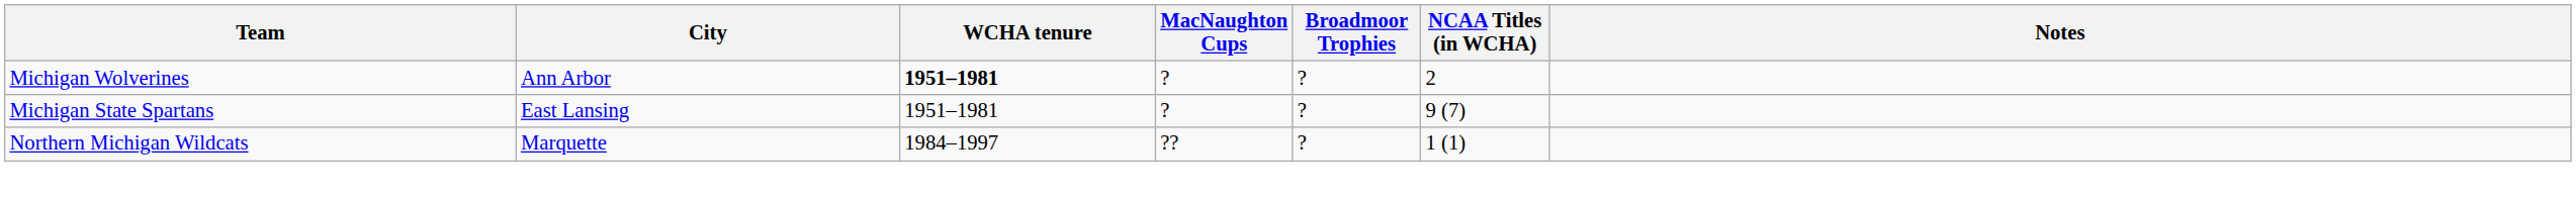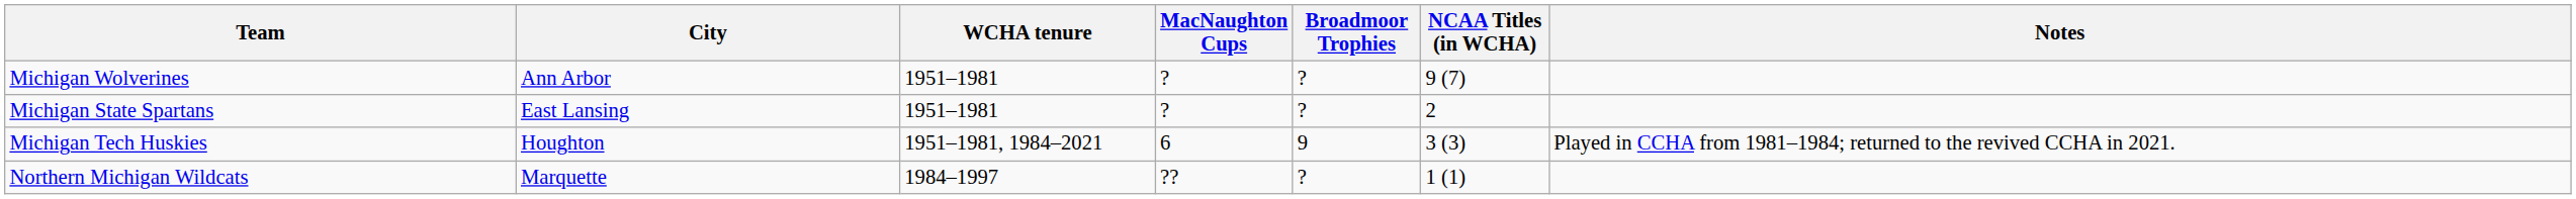 <table class="wikitable">
 <tr>
 <th bgcolor="#DDDDFF" width="20%">Team</th>
 <th bgcolor="#DDDDFF" width="15%">City</th>
 <th bgcolor="#DDDDFF" width="10%">WCHA tenure</th>
 <th bgcolor="#DDDDFF" width="5%"><a href='#'>MacNaughton Cups</a></th>
 <th bgcolor="#DDDDFF" width="5%"><a href='#'>Broadmoor Trophies</a></th>
 <th bgcolor="#DDDDFF" width="5%"><a href='#'>NCAA</a> Titles (in WCHA)</th>
 <th bgcolor="#DDDDFF" width="40%">Notes</th>
 </tr>
 <tr>
 <td><a href='#'>Michigan Wolverines</a></td>
 <td><a href='#'>Ann Arbor</a></td>
-<td><strong>1951–1981</strong></td>
+<td>1951–1981</td>
 <td>?</td>
 <td>?</td>
-<td>2</td>
+<td>9 (7)</td>
 <td></td>
 </tr>
 <tr>
 <td><a href='#'>Michigan State Spartans</a></td>
 <td><a href='#'>East Lansing</a></td>
 <td>1951–1981</td>
 <td>?</td>
 <td>?</td>
-<td>9 (7)</td>
+<td>2</td>
 <td></td>
+</tr>
+<tr>
+<td><a href='#'>Michigan Tech Huskies</a></td>
+<td><a href='#'>Houghton</a></td>
+<td>1951–1981, 1984–2021</td>
+<td>6</td>
+<td>9</td>
+<td>3 (3)</td>
+<td>Played in <a href='#'>CCHA</a> from 1981–1984; returned to the revived CCHA in 2021.</td>
 </tr>
 <tr>
 <td><a href='#'>Northern Michigan Wildcats</a></td>
 <td><a href='#'>Marquette</a></td>
 <td>1984–1997</td>
 <td>??</td>
 <td>?</td>
 <td>1 (1)</td>
 <td></td>
 </tr>
 </table>
